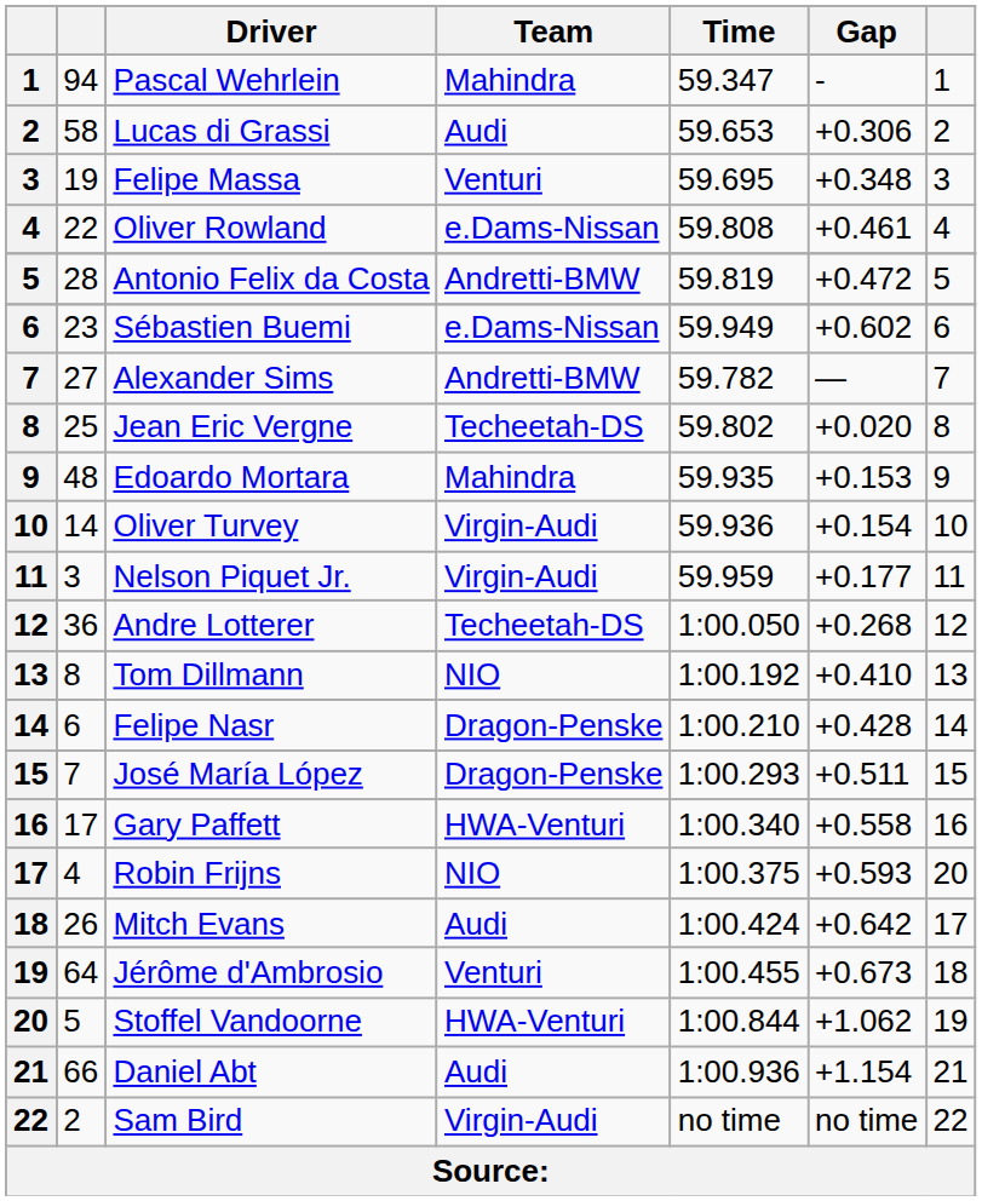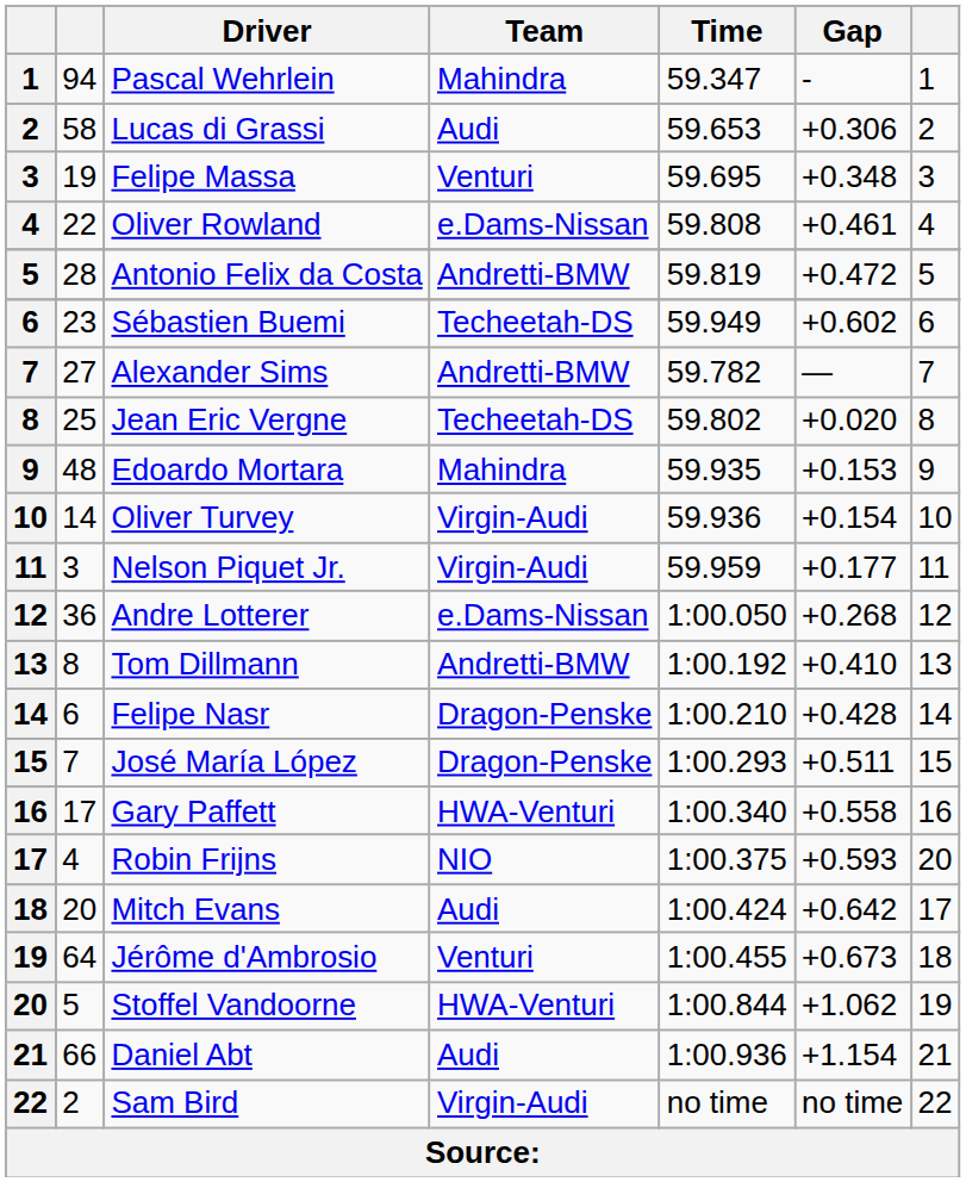 <table class="wikitable" style="font-size: 85%">
 <tr>
 <th scope="col"></th>
 <th scope="col"></th>
 <th scope="col">Driver</th>
 <th scope="col">Team</th>
 <th scope="col">Time</th>
 <th scope="col">Gap</th>
 <th scope="col"></th>
 </tr>
 <tr>
 <th scope="row ">1</th>
 <td>94</td>
 <td> <a href='#'>Pascal Wehrlein</a></td>
 <td><a href='#'>Mahindra</a></td>
 <td>59.347</td>
 <td>-</td>
 <td>1</td>
 </tr>
 <tr>
 <th scope="row ">2</th>
 <td>58</td>
 <td> <a href='#'>Lucas di Grassi</a></td>
 <td><a href='#'>Audi</a></td>
 <td>59.653</td>
 <td>+0.306</td>
 <td>2</td>
 </tr>
 <tr>
 <th scope="row ">3</th>
 <td>19</td>
 <td> <a href='#'>Felipe Massa</a></td>
 <td><a href='#'>Venturi</a></td>
 <td>59.695</td>
 <td>+0.348</td>
 <td>3</td>
 </tr>
 <tr>
 <th scope="row ">4</th>
 <td>22</td>
 <td> <a href='#'>Oliver Rowland</a></td>
 <td><a href='#'>e.Dams-Nissan</a></td>
 <td>59.808</td>
 <td>+0.461</td>
 <td>4</td>
 </tr>
 <tr>
 </tr>
 <tr>
 <th scope="row ">5</th>
 <td>28</td>
 <td> <a href='#'>Antonio Felix da Costa</a></td>
 <td><a href='#'>Andretti-BMW</a></td>
 <td>59.819</td>
 <td>+0.472</td>
 <td>5</td>
 </tr>
 <tr>
 </tr>
 <tr>
 <th scope="row ">6</th>
 <td>23</td>
 <td> <a href='#'>Sébastien Buemi</a></td>
-<td><a href='#'>e.Dams-Nissan</a></td>
+<td><a href='#'>Techeetah-DS</a></td>
 <td>59.949</td>
 <td>+0.602</td>
 <td>6</td>
 </tr>
 <tr>
 <th scope="row ">7</th>
 <td>27</td>
 <td> <a href='#'>Alexander Sims</a></td>
 <td><a href='#'>Andretti-BMW</a></td>
 <td>59.782</td>
 <td>—</td>
 <td>7</td>
 </tr>
 <tr>
 <th scope="row ">8</th>
 <td>25</td>
 <td> <a href='#'>Jean Eric Vergne</a></td>
 <td><a href='#'>Techeetah-DS</a></td>
 <td>59.802</td>
 <td>+0.020</td>
 <td>8</td>
 </tr>
 <tr>
 <th scope="row ">9</th>
 <td>48</td>
 <td> <a href='#'>Edoardo Mortara</a></td>
 <td><a href='#'>Mahindra</a></td>
 <td>59.935</td>
 <td>+0.153</td>
 <td>9</td>
 </tr>
 <tr>
 <th scope="row ">10</th>
 <td>14</td>
 <td> <a href='#'>Oliver Turvey</a></td>
 <td><a href='#'>Virgin-Audi</a></td>
 <td>59.936</td>
 <td>+0.154</td>
 <td>10</td>
 </tr>
 <tr>
 <th scope="row ">11</th>
 <td>3</td>
 <td> <a href='#'>Nelson Piquet Jr.</a></td>
 <td><a href='#'>Virgin-Audi</a></td>
 <td>59.959</td>
 <td>+0.177</td>
 <td>11</td>
 </tr>
 <tr>
 <th scope="row ">12</th>
 <td>36</td>
 <td> <a href='#'>Andre Lotterer</a></td>
-<td><a href='#'>Techeetah-DS</a></td>
+<td><a href='#'>e.Dams-Nissan</a></td>
 <td>1:00.050</td>
 <td>+0.268</td>
 <td>12</td>
 </tr>
 <tr>
 <th scope="row ">13</th>
 <td>8</td>
 <td> <a href='#'>Tom Dillmann</a></td>
-<td><a href='#'>NIO</a></td>
+<td><a href='#'>Andretti-BMW</a></td>
 <td>1:00.192</td>
 <td>+0.410</td>
 <td>13</td>
 </tr>
 <tr>
 <th scope="row ">14</th>
 <td>6</td>
 <td> <a href='#'>Felipe Nasr</a></td>
 <td><a href='#'>Dragon-Penske</a></td>
 <td>1:00.210</td>
 <td>+0.428</td>
 <td>14</td>
 </tr>
 <tr>
 <th scope="row ">15</th>
 <td>7</td>
 <td> <a href='#'>José María López</a></td>
 <td><a href='#'>Dragon-Penske</a></td>
 <td>1:00.293</td>
 <td>+0.511</td>
 <td>15</td>
 </tr>
 <tr>
 <th scope="row ">16</th>
 <td>17</td>
 <td> <a href='#'>Gary Paffett</a></td>
 <td><a href='#'>HWA-Venturi</a></td>
 <td>1:00.340</td>
 <td>+0.558</td>
 <td>16</td>
 </tr>
 <tr>
 <th scope="row ">17</th>
 <td>4</td>
 <td> <a href='#'>Robin Frijns</a></td>
 <td><a href='#'>NIO</a></td>
 <td>1:00.375</td>
 <td>+0.593</td>
 <td>20</td>
 </tr>
 <tr>
 <th scope="row ">18</th>
-<td>26</td>
+<td>20</td>
 <td> <a href='#'>Mitch Evans</a></td>
 <td><a href='#'>Audi</a></td>
 <td>1:00.424</td>
 <td>+0.642</td>
 <td>17</td>
 </tr>
 <tr>
 <th scope="row ">19</th>
 <td>64</td>
 <td> <a href='#'>Jérôme d'Ambrosio</a></td>
 <td><a href='#'>Venturi</a></td>
 <td>1:00.455</td>
 <td>+0.673</td>
 <td>18</td>
 </tr>
 <tr>
 <th scope="row ">20</th>
 <td>5</td>
 <td> <a href='#'>Stoffel Vandoorne</a></td>
 <td><a href='#'>HWA-Venturi</a></td>
 <td>1:00.844</td>
 <td>+1.062</td>
 <td>19</td>
 </tr>
 <tr>
 <th scope="row ">21</th>
 <td>66</td>
 <td> <a href='#'>Daniel Abt</a></td>
 <td><a href='#'>Audi</a></td>
 <td>1:00.936</td>
 <td>+1.154</td>
 <td>21</td>
 </tr>
 <tr>
 <th scope="row ">22</th>
 <td>2</td>
 <td> <a href='#'>Sam Bird</a></td>
 <td><a href='#'>Virgin-Audi</a></td>
 <td>no time</td>
 <td>no time</td>
 <td>22</td>
 </tr>
 <tr>
 <th colspan="7">Source: </th>
 </tr>
 <tr>
 </tr>
 </table>
